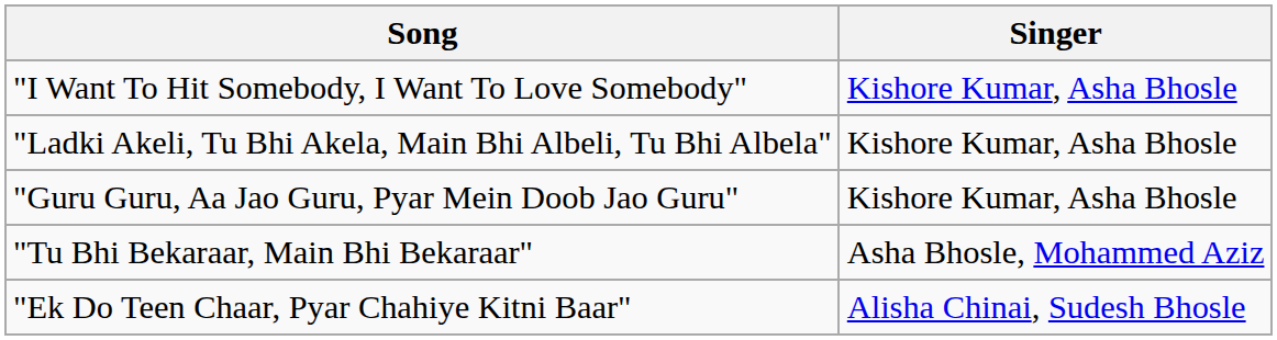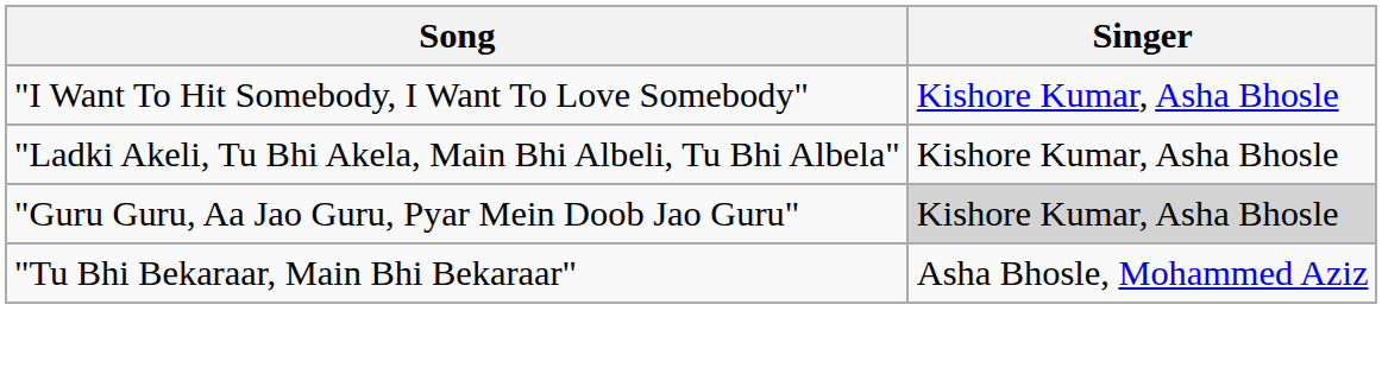 <table class="wikitable" style="font-size:95%;">
 <tr>
 <th>Song</th>
 <th>Singer</th>
 </tr>
 <tr>
 <td>"I Want To Hit Somebody, I Want To Love Somebody"</td>
 <td><a href='#'>Kishore Kumar</a>, <a href='#'>Asha Bhosle</a></td>
 </tr>
 <tr>
 <td>"Ladki Akeli, Tu Bhi Akela, Main Bhi Albeli, Tu Bhi Albela"</td>
 <td>Kishore Kumar, Asha Bhosle</td>
 </tr>
 <tr>
 <td>"Guru Guru, Aa Jao Guru, Pyar Mein Doob Jao Guru"</td>
-<td>Kishore Kumar, Asha Bhosle</td>
+<td style="background: lightgrey;">Kishore Kumar, Asha Bhosle</td>
 </tr>
 <tr>
 <td>"Tu Bhi Bekaraar, Main Bhi Bekaraar"</td>
 <td>Asha Bhosle, <a href='#'>Mohammed Aziz</a></td>
 </tr>
 <tr>
-<td>"Ek Do Teen Chaar, Pyar Chahiye Kitni Baar"</td>
-<td><a href='#'>Alisha Chinai</a>, <a href='#'>Sudesh Bhosle</a></td>
-</tr>
-<tr>
 </tr>
 </table>
